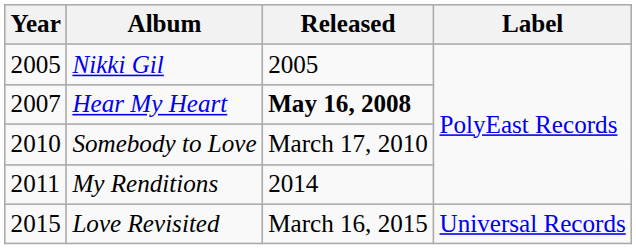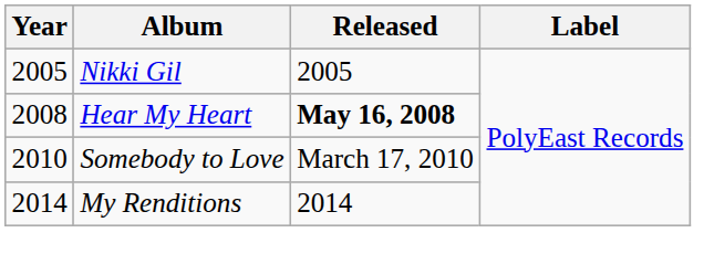 <table class="wikitable">
 <tr>
 <th>Year</th>
 <th>Album</th>
 <th>Released</th>
 <th>Label</th>
 </tr>
 <tr>
 <td>2005</td>
 <td><em><a href='#'>Nikki Gil</a></em></td>
 <td>2005</td>
 <td rowspan="4"><a href='#'>PolyEast Records</a></td>
 </tr>
 <tr>
-<td>2007</td>
+<td>2008</td>
 <td><em><a href='#'>Hear My Heart</a></em></td>
 <td><strong>May 16, 2008</strong></td>
 </tr>
 <tr>
 <td>2010</td>
 <td><em>Somebody to Love</em></td>
 <td>March 17, 2010</td>
 </tr>
 <tr>
-<td>2011</td>
+<td>2014</td>
 <td><em>My Renditions</em></td>
 <td>2014</td>
 </tr>
-<tr>
-<td>2015</td>
-<td><em>Love Revisited</em></td>
-<td>March 16, 2015</td>
-<td><a href='#'>Universal Records</a></td>
-</tr>
 </table>
